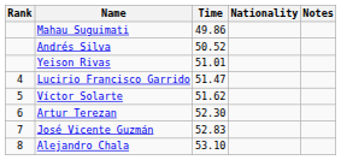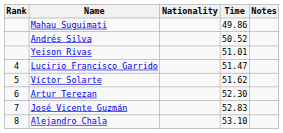 <table class="wikitable sortable" style="text-align:center">
 <tr>
 <th>Rank</th>
 <th>Name</th>
+<th>Nationality</th>
 <th>Time</th>
-<th>Nationality</th>
 <th>Notes</th>
 </tr>
 <tr>
 <td></td>
 <td align=left><a href='#'>Mahau Suguimati</a></td>
+<td align=left></td>
 <td>49.86</td>
-<td align=left></td>
 <td></td>
 </tr>
 <tr>
 <td></td>
 <td align=left><a href='#'>Andrés Silva</a></td>
+<td align=left></td>
 <td>50.52</td>
-<td align=left></td>
 <td></td>
 </tr>
 <tr>
 <td></td>
 <td align=left><a href='#'>Yeison Rivas</a></td>
+<td align=left></td>
 <td>51.01</td>
-<td align=left></td>
 <td></td>
 </tr>
 <tr>
 <td>4</td>
 <td align=left><a href='#'>Lucirio Francisco Garrido</a></td>
+<td align=left></td>
 <td>51.47</td>
-<td align=left></td>
 <td></td>
 </tr>
 <tr>
 <td>5</td>
 <td align=left><a href='#'>Víctor Solarte</a></td>
+<td align=left></td>
 <td>51.62</td>
-<td align=left></td>
 <td></td>
 </tr>
 <tr>
 <td>6</td>
 <td align=left><a href='#'>Artur Terezan</a></td>
+<td align=left></td>
 <td>52.30</td>
-<td align=left></td>
 <td></td>
 </tr>
 <tr>
 <td>7</td>
 <td align=left><a href='#'>José Vicente Guzmán</a></td>
+<td align=left></td>
 <td>52.83</td>
-<td align=left></td>
 <td></td>
 </tr>
 <tr>
 <td>8</td>
 <td align=left><a href='#'>Alejandro Chala</a></td>
+<td align=left></td>
 <td>53.10</td>
-<td align=left></td>
 <td></td>
 </tr>
 </table>
